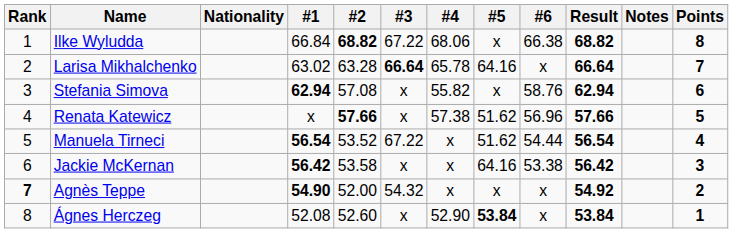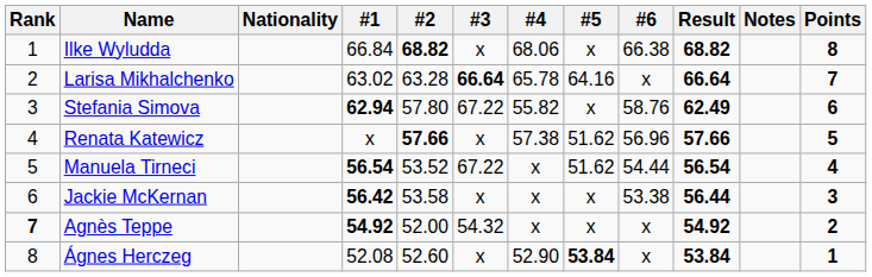 <table class="wikitable sortable" style="text-align:center">
 <tr>
 <th>Rank</th>
 <th>Name</th>
 <th>Nationality</th>
 <th>#1</th>
 <th>#2</th>
 <th>#3</th>
 <th>#4</th>
 <th>#5</th>
 <th>#6</th>
 <th>Result</th>
 <th>Notes</th>
 <th>Points</th>
 </tr>
 <tr>
 <td>1</td>
 <td align=left><a href='#'>Ilke Wyludda</a></td>
 <td align=left></td>
 <td>66.84</td>
 <td><strong>68.82</strong></td>
-<td>67.22</td>
+<td>x</td>
 <td>68.06</td>
 <td>x</td>
 <td>66.38</td>
 <td><strong>68.82</strong></td>
 <td></td>
 <td><strong>8</strong></td>
 </tr>
 <tr>
 <td>2</td>
 <td align=left><a href='#'>Larisa Mikhalchenko</a></td>
 <td align=left></td>
 <td>63.02</td>
 <td>63.28</td>
 <td><strong>66.64</strong></td>
 <td>65.78</td>
 <td>64.16</td>
 <td>x</td>
 <td><strong>66.64</strong></td>
 <td></td>
 <td><strong>7</strong></td>
 </tr>
 <tr>
 <td>3</td>
 <td align=left><a href='#'>Stefania Simova</a></td>
 <td align=left></td>
 <td><strong>62.94</strong></td>
-<td>57.08</td>
-<td>x</td>
+<td>57.80</td>
+<td>67.22</td>
 <td>55.82</td>
 <td>x</td>
 <td>58.76</td>
-<td><strong>62.94</strong></td>
+<td><strong>62.49</strong></td>
 <td></td>
 <td><strong>6</strong></td>
 </tr>
 <tr>
 <td>4</td>
 <td align=left><a href='#'>Renata Katewicz</a></td>
 <td align=left></td>
 <td>x</td>
 <td><strong>57.66</strong></td>
 <td>x</td>
 <td>57.38</td>
 <td>51.62</td>
 <td>56.96</td>
 <td><strong>57.66</strong></td>
 <td></td>
 <td><strong>5</strong></td>
 </tr>
 <tr>
 <td>5</td>
 <td align=left><a href='#'>Manuela Tirneci</a></td>
 <td align=left></td>
 <td><strong>56.54</strong></td>
 <td>53.52</td>
 <td>67.22</td>
 <td>x</td>
 <td>51.62</td>
 <td>54.44</td>
 <td><strong>56.54</strong></td>
 <td></td>
 <td><strong>4</strong></td>
 </tr>
 <tr>
 <td>6</td>
 <td align=left><a href='#'>Jackie McKernan</a></td>
 <td align=left></td>
 <td><strong>56.42</strong></td>
 <td>53.58</td>
 <td>x</td>
 <td>x</td>
-<td>64.16</td>
+<td>x</td>
 <td>53.38</td>
-<td><strong>56.42</strong></td>
+<td><strong>56.44</strong></td>
 <td></td>
 <td><strong>3</strong></td>
 </tr>
 <tr>
 <td><strong>7</strong></td>
 <td align=left><a href='#'>Agnès Teppe</a></td>
 <td align=left></td>
-<td><strong>54.90</strong></td>
+<td><strong>54.92</strong></td>
 <td>52.00</td>
 <td>54.32</td>
 <td>x</td>
 <td>x</td>
 <td>x</td>
 <td><strong>54.92</strong></td>
 <td></td>
 <td><strong>2</strong></td>
 </tr>
 <tr>
 <td>8</td>
 <td align=left><a href='#'>Ágnes Herczeg</a></td>
 <td align=left></td>
 <td>52.08</td>
 <td>52.60</td>
 <td>x</td>
 <td>52.90</td>
 <td><strong>53.84</strong></td>
 <td>x</td>
 <td><strong>53.84</strong></td>
 <td></td>
 <td><strong>1</strong></td>
 </tr>
 </table>
